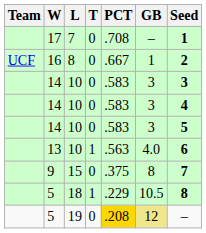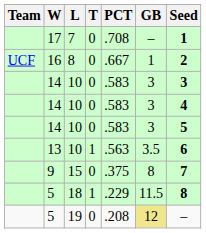 <table class=wikitable>
 <tr>
 <th>Team</th>
 <th>W</th>
 <th>L</th>
 <th>T</th>
 <th>PCT</th>
 <th>GB</th>
 <th>Seed</th>
 </tr>
 <tr bgcolor=#ccffcc>
 <td></td>
 <td>17</td>
 <td>7</td>
 <td>0</td>
 <td>.708</td>
 <td style="text-align:center;">–</td>
 <td style="text-align:center;"><strong>1</strong></td>
 </tr>
 <tr bgcolor=#ccffcc>
 <td><a href='#'>UCF</a></td>
 <td>16</td>
 <td>8</td>
 <td>0</td>
 <td>.667</td>
 <td style="text-align:center;">1</td>
 <td style="text-align:center;"><strong>2</strong></td>
 </tr>
 <tr bgcolor=#ccffcc>
 <td></td>
 <td>14</td>
 <td>10</td>
 <td>0</td>
 <td>.583</td>
 <td style="text-align:center;">3</td>
 <td style="text-align:center;"><strong>3</strong></td>
 </tr>
 <tr bgcolor=#ccffcc>
 <td></td>
 <td>14</td>
 <td>10</td>
 <td>0</td>
 <td>.583</td>
 <td style="text-align:center;">3</td>
 <td style="text-align:center;"><strong>4</strong></td>
 </tr>
 <tr bgcolor=#ccffcc>
 <td></td>
 <td>14</td>
 <td>10</td>
 <td>0</td>
 <td>.583</td>
 <td style="text-align:center;">3</td>
 <td style="text-align:center;"><strong>5</strong></td>
 </tr>
 <tr bgcolor=#ccffcc>
 <td></td>
 <td>13</td>
 <td>10</td>
 <td>1</td>
 <td>.563</td>
-<td style="text-align:center;">4.0</td>
+<td style="text-align:center;">3.5</td>
 <td style="text-align:center;"><strong>6</strong></td>
 </tr>
 <tr bgcolor=#ccffcc>
 <td></td>
 <td>9</td>
 <td>15</td>
 <td>0</td>
 <td>.375</td>
 <td style="text-align:center;">8</td>
 <td style="text-align:center;"><strong>7</strong></td>
 </tr>
 <tr bgcolor=#ccffcc>
 <td></td>
 <td>5</td>
 <td>18</td>
 <td>1</td>
 <td>.229</td>
-<td style="text-align:center;">10.5</td>
+<td style="text-align:center;">11.5</td>
 <td style="text-align:center;"><strong>8</strong></td>
 </tr>
 <tr>
 <td></td>
 <td>5</td>
 <td>19</td>
 <td>0</td>
-<td style="background: gold;">.208</td>
+<td>.208</td>
 <td style="background: khaki; text-align:center;">12</td>
 <td style="text-align:center;">–</td>
 </tr>
 </table>
